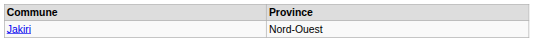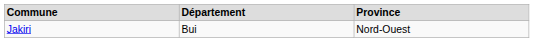 <table class="wikitable" width=51%>
 <tr bgcolor= "#DDDDDD">
 <td width=17%><strong>Commune</strong></td>
+<td width=17%><strong>Département</strong></td>
 <td width=17%><strong>Province</strong></td>
 </tr>
 <tr>
 <td><a href='#'>Jakiri</a></td>
+<td>Bui</td>
 <td>Nord-Ouest</td>
 </tr>
 </table>
